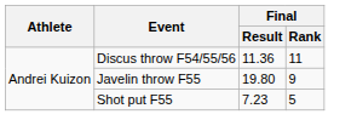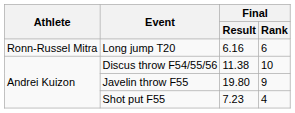 <table class=wikitable style="font-size:95%" style="text-align:center">
 <tr>
 <th rowspan=2>Athlete</th>
 <th rowspan=2>Event</th>
 <th colspan=2>Final</th>
 </tr>
 <tr>
 <th>Result</th>
 <th>Rank</th>
 </tr>
 <tr>
+<td align=left>Ronn-Russel Mitra</td>
+<td align=left>Long jump T20</td>
+<td>6.16 </td>
+<td>6</td>
+</tr>
+<tr>
 <td rowspan=3 align=left>Andrei Kuizon</td>
 <td align=left>Discus throw F54/55/56</td>
-<td>11.36</td>
-<td>11</td>
+<td>11.38</td>
+<td>10</td>
 </tr>
 <tr>
 <td align=left>Javelin throw F55</td>
 <td>19.80</td>
 <td>9</td>
 </tr>
 <tr>
 <td align=left>Shot put F55</td>
 <td>7.23</td>
-<td>5</td>
+<td>4</td>
 </tr>
 </table>
